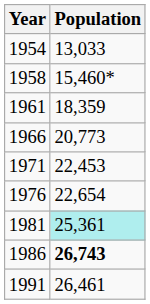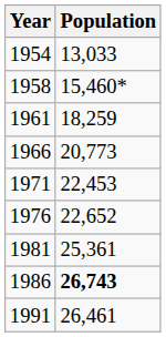 <table class="wikitable">
 <tr>
 <th>Year</th>
 <th>Population</th>
 </tr>
 <tr>
 <td>1954</td>
 <td>13,033</td>
 </tr>
 <tr>
 <td>1958</td>
 <td>15,460*</td>
 </tr>
 <tr>
 <td>1961</td>
-<td>18,359</td>
+<td>18,259</td>
 </tr>
 <tr>
 <td>1966</td>
 <td>20,773</td>
 </tr>
 <tr>
 <td>1971</td>
 <td>22,453</td>
 </tr>
 <tr>
 <td>1976</td>
-<td>22,654</td>
+<td>22,652</td>
 </tr>
 <tr>
 <td>1981</td>
-<td style="background: paleturquoise;">25,361</td>
+<td>25,361</td>
 </tr>
 <tr>
 <td>1986</td>
 <td><strong>26,743</strong></td>
 </tr>
 <tr>
 <td>1991</td>
 <td>26,461</td>
 </tr>
 </table>
